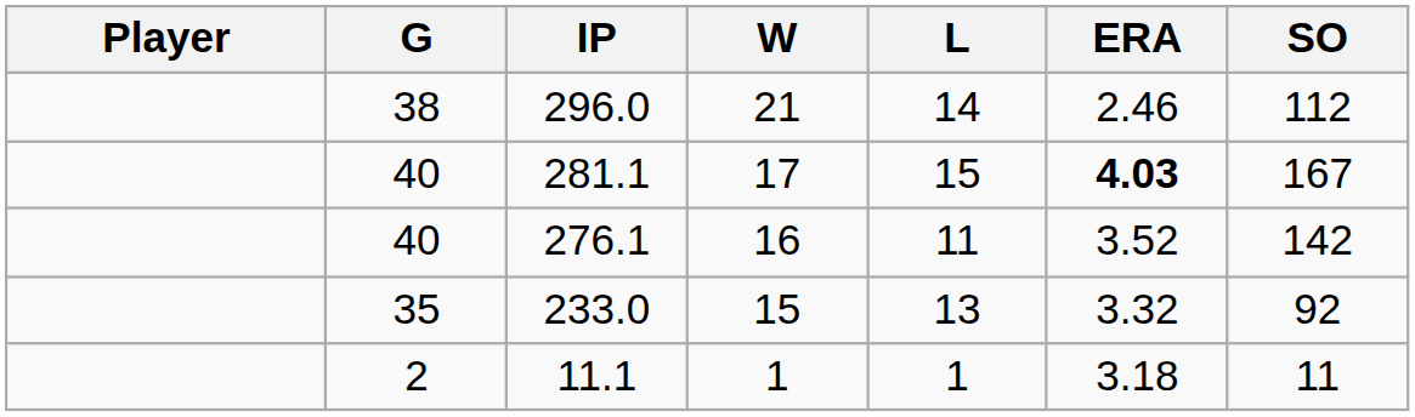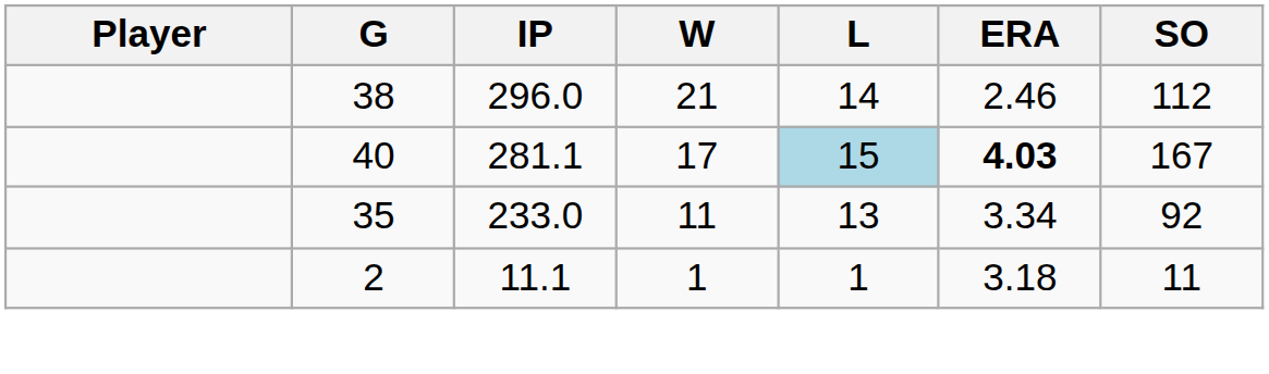 <table class="wikitable sortable">
 <tr>
 <th bgcolor="#DDDDFF" width="16%">Player</th>
 <th bgcolor="#DDDDFF" width="9%">G</th>
 <th bgcolor="#DDDDFF" width="9%">IP</th>
 <th bgcolor="#DDDDFF" width="9%">W</th>
 <th bgcolor="#DDDDFF" width="9%">L</th>
 <th bgcolor="#DDDDFF" width="9%">ERA</th>
 <th bgcolor="#DDDDFF" width="9%">SO</th>
 </tr>
 <tr align=center>
 <td></td>
 <td>38</td>
 <td>296.0</td>
 <td>21</td>
 <td>14</td>
 <td>2.46</td>
 <td>112</td>
 </tr>
 <tr align=center>
 <td></td>
 <td>40</td>
 <td>281.1</td>
 <td>17</td>
-<td>15</td>
+<td style="background: lightblue;">15</td>
 <td><strong>4.03</strong></td>
 <td>167</td>
 </tr>
 <tr align=center>
 <td></td>
-<td>40</td>
-<td>276.1</td>
-<td>16</td>
-<td>11</td>
-<td>3.52</td>
-<td>142</td>
-</tr>
-<tr align=center>
-<td></td>
 <td>35</td>
 <td>233.0</td>
-<td>15</td>
+<td>11</td>
 <td>13</td>
-<td>3.32</td>
+<td>3.34</td>
 <td>92</td>
 </tr>
 <tr align=center>
 <td></td>
 <td>2</td>
 <td>11.1</td>
 <td>1</td>
 <td>1</td>
 <td>3.18</td>
 <td>11</td>
 </tr>
 </table>
